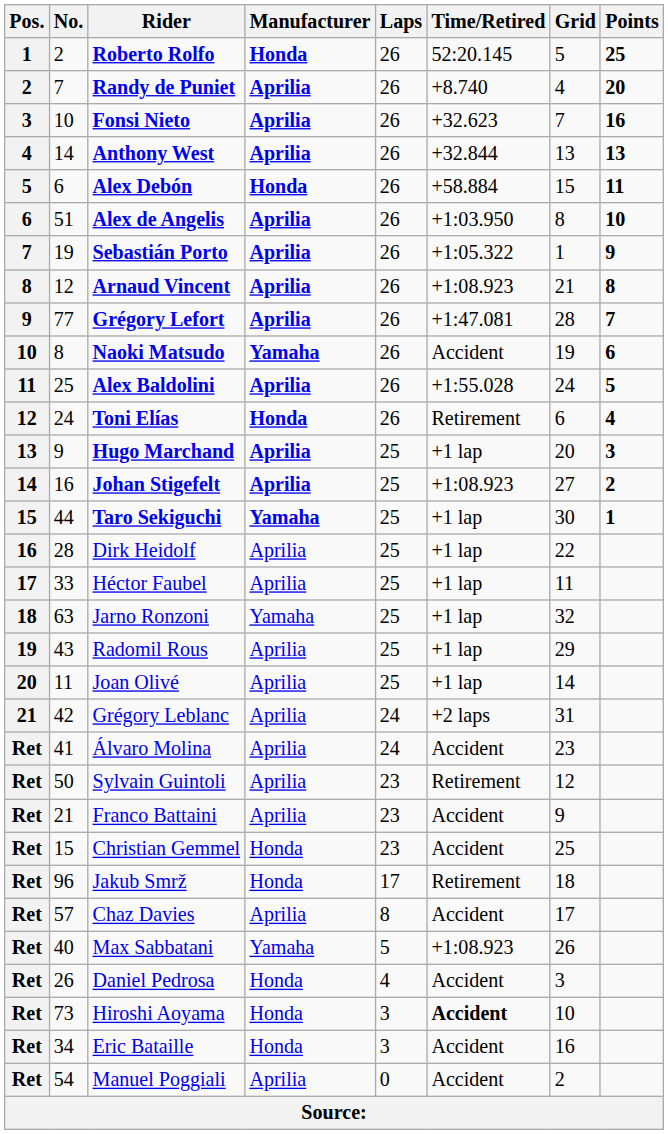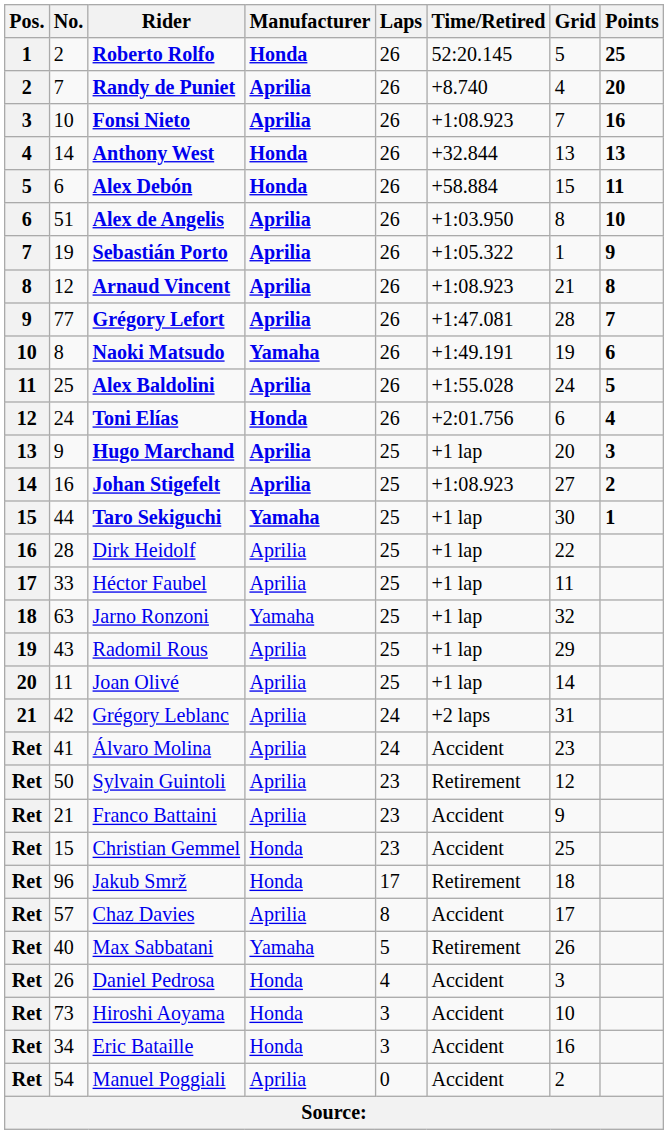 <table class="wikitable" style="font-size: 95%;">
 <tr>
 <th>Pos.</th>
 <th>No.</th>
 <th>Rider</th>
 <th>Manufacturer</th>
 <th>Laps</th>
 <th>Time/Retired</th>
 <th>Grid</th>
 <th>Points</th>
 </tr>
 <tr>
 <th>1</th>
 <td>2</td>
 <td> <strong><a href='#'>Roberto Rolfo</a></strong></td>
 <td><strong><a href='#'>Honda</a></strong></td>
 <td>26</td>
 <td>52:20.145</td>
 <td>5</td>
 <td><strong>25</strong></td>
 </tr>
 <tr>
 <th>2</th>
 <td>7</td>
 <td> <strong><a href='#'>Randy de Puniet</a></strong></td>
 <td><strong><a href='#'>Aprilia</a></strong></td>
 <td>26</td>
 <td>+8.740</td>
 <td>4</td>
 <td><strong>20</strong></td>
 </tr>
 <tr>
 <th>3</th>
 <td>10</td>
 <td> <strong><a href='#'>Fonsi Nieto</a></strong></td>
 <td><strong><a href='#'>Aprilia</a></strong></td>
 <td>26</td>
-<td>+32.623</td>
+<td>+1:08.923</td>
 <td>7</td>
 <td><strong>16</strong></td>
 </tr>
 <tr>
 <th>4</th>
 <td>14</td>
 <td> <strong><a href='#'>Anthony West</a></strong></td>
-<td><strong><a href='#'>Aprilia</a></strong></td>
+<td><strong><a href='#'>Honda</a></strong></td>
 <td>26</td>
 <td>+32.844</td>
 <td>13</td>
 <td><strong>13</strong></td>
 </tr>
 <tr>
 <th>5</th>
 <td>6</td>
 <td> <strong><a href='#'>Alex Debón</a></strong></td>
 <td><strong><a href='#'>Honda</a></strong></td>
 <td>26</td>
 <td>+58.884</td>
 <td>15</td>
 <td><strong>11</strong></td>
 </tr>
 <tr>
 <th>6</th>
 <td>51</td>
 <td> <strong><a href='#'>Alex de Angelis</a></strong></td>
 <td><strong><a href='#'>Aprilia</a></strong></td>
 <td>26</td>
 <td>+1:03.950</td>
 <td>8</td>
 <td><strong>10</strong></td>
 </tr>
 <tr>
 <th>7</th>
 <td>19</td>
 <td> <strong><a href='#'>Sebastián Porto</a></strong></td>
 <td><strong><a href='#'>Aprilia</a></strong></td>
 <td>26</td>
 <td>+1:05.322</td>
 <td>1</td>
 <td><strong>9</strong></td>
 </tr>
 <tr>
 <th>8</th>
 <td>12</td>
 <td> <strong><a href='#'>Arnaud Vincent</a></strong></td>
 <td><strong><a href='#'>Aprilia</a></strong></td>
 <td>26</td>
 <td>+1:08.923</td>
 <td>21</td>
 <td><strong>8</strong></td>
 </tr>
 <tr>
 <th>9</th>
 <td>77</td>
 <td> <strong><a href='#'>Grégory Lefort</a></strong></td>
 <td><strong><a href='#'>Aprilia</a></strong></td>
 <td>26</td>
 <td>+1:47.081</td>
 <td>28</td>
 <td><strong>7</strong></td>
 </tr>
 <tr>
 <th>10</th>
 <td>8</td>
 <td> <strong><a href='#'>Naoki Matsudo</a></strong></td>
 <td><strong><a href='#'>Yamaha</a></strong></td>
 <td>26</td>
-<td>Accident</td>
+<td>+1:49.191</td>
 <td>19</td>
 <td><strong>6</strong></td>
 </tr>
 <tr>
 <th>11</th>
 <td>25</td>
 <td> <strong><a href='#'>Alex Baldolini</a></strong></td>
 <td><strong><a href='#'>Aprilia</a></strong></td>
 <td>26</td>
 <td>+1:55.028</td>
 <td>24</td>
 <td><strong>5</strong></td>
 </tr>
 <tr>
 <th>12</th>
 <td>24</td>
 <td> <strong><a href='#'>Toni Elías</a></strong></td>
 <td><strong><a href='#'>Honda</a></strong></td>
 <td>26</td>
-<td>Retirement</td>
+<td>+2:01.756</td>
 <td>6</td>
 <td><strong>4</strong></td>
 </tr>
 <tr>
 <th>13</th>
 <td>9</td>
 <td> <strong><a href='#'>Hugo Marchand</a></strong></td>
 <td><strong><a href='#'>Aprilia</a></strong></td>
 <td>25</td>
 <td>+1 lap</td>
 <td>20</td>
 <td><strong>3</strong></td>
 </tr>
 <tr>
 <th>14</th>
 <td>16</td>
 <td> <strong><a href='#'>Johan Stigefelt</a></strong></td>
 <td><strong><a href='#'>Aprilia</a></strong></td>
 <td>25</td>
 <td>+1:08.923</td>
 <td>27</td>
 <td><strong>2</strong></td>
 </tr>
 <tr>
 <th>15</th>
 <td>44</td>
 <td> <strong><a href='#'>Taro Sekiguchi</a></strong></td>
 <td><strong><a href='#'>Yamaha</a></strong></td>
 <td>25</td>
 <td>+1 lap</td>
 <td>30</td>
 <td><strong>1</strong></td>
 </tr>
 <tr>
 <th>16</th>
 <td>28</td>
 <td> <a href='#'>Dirk Heidolf</a></td>
 <td><a href='#'>Aprilia</a></td>
 <td>25</td>
 <td>+1 lap</td>
 <td>22</td>
 <td></td>
 </tr>
 <tr>
 <th>17</th>
 <td>33</td>
 <td> <a href='#'>Héctor Faubel</a></td>
 <td><a href='#'>Aprilia</a></td>
 <td>25</td>
 <td>+1 lap</td>
 <td>11</td>
 <td></td>
 </tr>
 <tr>
 <th>18</th>
 <td>63</td>
 <td> <a href='#'>Jarno Ronzoni</a></td>
 <td><a href='#'>Yamaha</a></td>
 <td>25</td>
 <td>+1 lap</td>
 <td>32</td>
 <td></td>
 </tr>
 <tr>
 <th>19</th>
 <td>43</td>
 <td> <a href='#'>Radomil Rous</a></td>
 <td><a href='#'>Aprilia</a></td>
 <td>25</td>
 <td>+1 lap</td>
 <td>29</td>
 <td></td>
 </tr>
 <tr>
 <th>20</th>
 <td>11</td>
 <td> <a href='#'>Joan Olivé</a></td>
 <td><a href='#'>Aprilia</a></td>
 <td>25</td>
 <td>+1 lap</td>
 <td>14</td>
 <td></td>
 </tr>
 <tr>
 <th>21</th>
 <td>42</td>
 <td> <a href='#'>Grégory Leblanc</a></td>
 <td><a href='#'>Aprilia</a></td>
 <td>24</td>
 <td>+2 laps</td>
 <td>31</td>
 <td></td>
 </tr>
 <tr>
 <th>Ret</th>
 <td>41</td>
 <td> <a href='#'>Álvaro Molina</a></td>
 <td><a href='#'>Aprilia</a></td>
 <td>24</td>
 <td>Accident</td>
 <td>23</td>
 <td></td>
 </tr>
 <tr>
 <th>Ret</th>
 <td>50</td>
 <td> <a href='#'>Sylvain Guintoli</a></td>
 <td><a href='#'>Aprilia</a></td>
 <td>23</td>
 <td>Retirement</td>
 <td>12</td>
 <td></td>
 </tr>
 <tr>
 <th>Ret</th>
 <td>21</td>
 <td> <a href='#'>Franco Battaini</a></td>
 <td><a href='#'>Aprilia</a></td>
 <td>23</td>
 <td>Accident</td>
 <td>9</td>
 <td></td>
 </tr>
 <tr>
 <th>Ret</th>
 <td>15</td>
 <td> <a href='#'>Christian Gemmel</a></td>
 <td><a href='#'>Honda</a></td>
 <td>23</td>
 <td>Accident</td>
 <td>25</td>
 <td></td>
 </tr>
 <tr>
 <th>Ret</th>
 <td>96</td>
 <td> <a href='#'>Jakub Smrž</a></td>
 <td><a href='#'>Honda</a></td>
 <td>17</td>
 <td>Retirement</td>
 <td>18</td>
 <td></td>
 </tr>
 <tr>
 <th>Ret</th>
 <td>57</td>
 <td> <a href='#'>Chaz Davies</a></td>
 <td><a href='#'>Aprilia</a></td>
 <td>8</td>
 <td>Accident</td>
 <td>17</td>
 <td></td>
 </tr>
 <tr>
 <th>Ret</th>
 <td>40</td>
 <td> <a href='#'>Max Sabbatani</a></td>
 <td><a href='#'>Yamaha</a></td>
 <td>5</td>
-<td>+1:08.923</td>
+<td>Retirement</td>
 <td>26</td>
 <td></td>
 </tr>
 <tr>
 <th>Ret</th>
 <td>26</td>
 <td> <a href='#'>Daniel Pedrosa</a></td>
 <td><a href='#'>Honda</a></td>
 <td>4</td>
 <td>Accident</td>
 <td>3</td>
 <td></td>
 </tr>
 <tr>
 <th>Ret</th>
 <td>73</td>
 <td> <a href='#'>Hiroshi Aoyama</a></td>
 <td><a href='#'>Honda</a></td>
 <td>3</td>
-<td><strong>Accident</strong></td>
+<td>Accident</td>
 <td>10</td>
 <td></td>
 </tr>
 <tr>
 <th>Ret</th>
 <td>34</td>
 <td> <a href='#'>Eric Bataille</a></td>
 <td><a href='#'>Honda</a></td>
 <td>3</td>
 <td>Accident</td>
 <td>16</td>
 <td></td>
 </tr>
 <tr>
 <th>Ret</th>
 <td>54</td>
 <td> <a href='#'>Manuel Poggiali</a></td>
 <td><a href='#'>Aprilia</a></td>
 <td>0</td>
 <td>Accident</td>
 <td>2</td>
 <td></td>
 </tr>
 <tr>
 <th colspan=8>Source: </th>
 </tr>
 </table>
